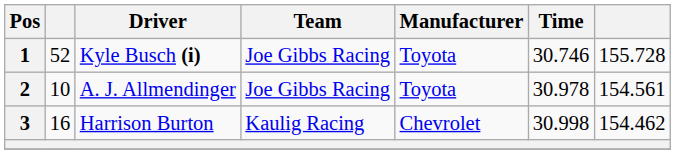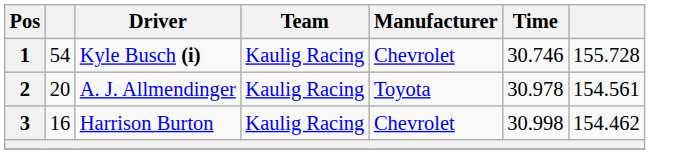 <table class="wikitable" style="font-size:95%">
 <tr>
 <th>Pos</th>
 <th></th>
 <th>Driver</th>
 <th>Team</th>
 <th>Manufacturer</th>
 <th>Time</th>
 <th></th>
 </tr>
 <tr>
 <th>1</th>
-<td>52</td>
+<td>54</td>
 <td><a href='#'>Kyle Busch</a> <strong>(i)</strong></td>
-<td><a href='#'>Joe Gibbs Racing</a></td>
-<td><a href='#'>Toyota</a></td>
+<td><a href='#'>Kaulig Racing</a></td>
+<td><a href='#'>Chevrolet</a></td>
 <td>30.746</td>
 <td>155.728</td>
 </tr>
 <tr>
 <th>2</th>
-<td>10</td>
+<td>20</td>
 <td><a href='#'>A. J. Allmendinger</a></td>
-<td><a href='#'>Joe Gibbs Racing</a></td>
+<td><a href='#'>Kaulig Racing</a></td>
 <td><a href='#'>Toyota</a></td>
 <td>30.978</td>
 <td>154.561</td>
 </tr>
 <tr>
 <th>3</th>
 <td>16</td>
 <td><a href='#'>Harrison Burton</a></td>
 <td><a href='#'>Kaulig Racing</a></td>
 <td><a href='#'>Chevrolet</a></td>
 <td>30.998</td>
 <td>154.462</td>
 </tr>
 <tr>
 <th colspan="7"></th>
 </tr>
 <tr>
 </tr>
 </table>
